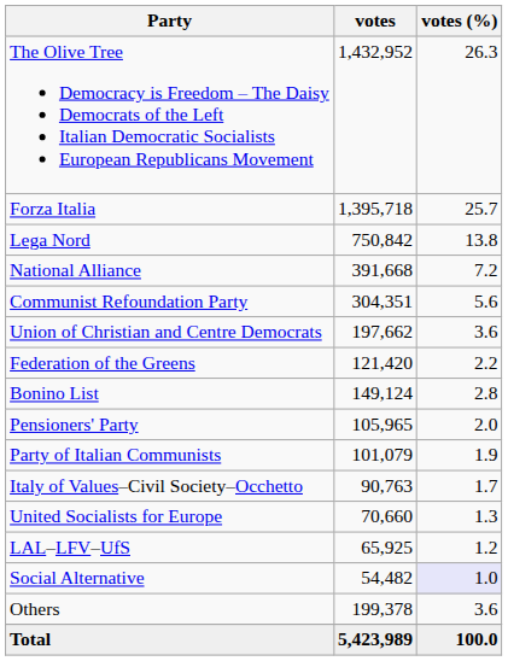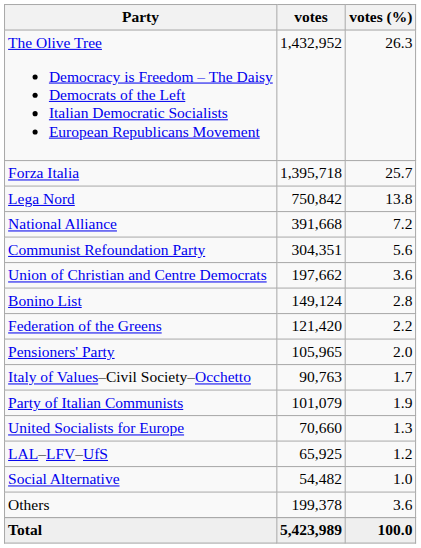 <table class="wikitable" style="font-size:95%">
 <tr bgcolor="EFEFEF">
 <th>Party</th>
 <th>votes</th>
 <th>votes (%)</th>
 </tr>
 <tr>
 <td><a href='#'>The Olive Tree</a><br><ul><li><a href='#'>Democracy is Freedom – The Daisy</a></li><li><a href='#'>Democrats of the Left</a></li><li><a href='#'>Italian Democratic Socialists</a></li><li><a href='#'>European Republicans Movement</a></li></ul></td>
 <td align=right valign=top>1,432,952</td>
 <td align=right valign=top>26.3</td>
 </tr>
 <tr>
 <td><a href='#'>Forza Italia</a></td>
 <td align=right>1,395,718</td>
 <td align=right>25.7</td>
 </tr>
 <tr>
 <td><a href='#'>Lega Nord</a></td>
 <td align=right>750,842</td>
 <td align=right>13.8</td>
 </tr>
 <tr>
 <td><a href='#'>National Alliance</a></td>
 <td align=right>391,668</td>
 <td align=right>7.2</td>
 </tr>
 <tr>
 <td><a href='#'>Communist Refoundation Party</a></td>
 <td align=right>304,351</td>
 <td align=right>5.6</td>
 </tr>
 <tr>
 <td><a href='#'>Union of Christian and Centre Democrats</a></td>
 <td align=right>197,662</td>
 <td align=right>3.6</td>
 </tr>
 <tr>
+<td><a href='#'>Bonino List</a></td>
+<td align=right>149,124</td>
+<td align=right>2.8</td>
+</tr>
+<tr>
 <td><a href='#'>Federation of the Greens</a></td>
 <td align=right>121,420</td>
 <td align=right>2.2</td>
-</tr>
-<tr>
-<td><a href='#'>Bonino List</a></td>
-<td align=right>149,124</td>
-<td align=right>2.8</td>
 </tr>
 <tr>
 <td><a href='#'>Pensioners' Party</a></td>
 <td align=right>105,965</td>
 <td align=right>2.0</td>
 </tr>
 <tr>
+<td><a href='#'>Italy of Values</a>–Civil Society–<a href='#'>Occhetto</a></td>
+<td align=right>90,763</td>
+<td align=right>1.7</td>
+</tr>
+<tr>
 <td><a href='#'>Party of Italian Communists</a></td>
 <td align=right>101,079</td>
 <td align=right>1.9</td>
-</tr>
-<tr>
-<td><a href='#'>Italy of Values</a>–Civil Society–<a href='#'>Occhetto</a></td>
-<td align=right>90,763</td>
-<td align=right>1.7</td>
 </tr>
 <tr>
 <td><a href='#'>United Socialists for Europe</a></td>
 <td align=right>70,660</td>
 <td align=right>1.3</td>
 </tr>
 <tr>
 <td><a href='#'>LAL</a>–<a href='#'>LFV</a>–<a href='#'>UfS</a></td>
 <td align=right>65,925</td>
 <td align=right>1.2</td>
 </tr>
 <tr>
 <td><a href='#'>Social Alternative</a></td>
 <td align=right>54,482</td>
-<td align=right style="background: lavender;">1.0</td>
+<td align=right>1.0</td>
 </tr>
 <tr>
 <td>Others</td>
 <td align=right>199,378</td>
 <td align=right>3.6</td>
 </tr>
 <tr>
 </tr>
 <tr bgcolor="EFEFEF">
 <td><strong>Total</strong></td>
 <td align=right><strong>5,423,989</strong></td>
 <td align=right><strong>100.0</strong></td>
 </tr>
 </table>
